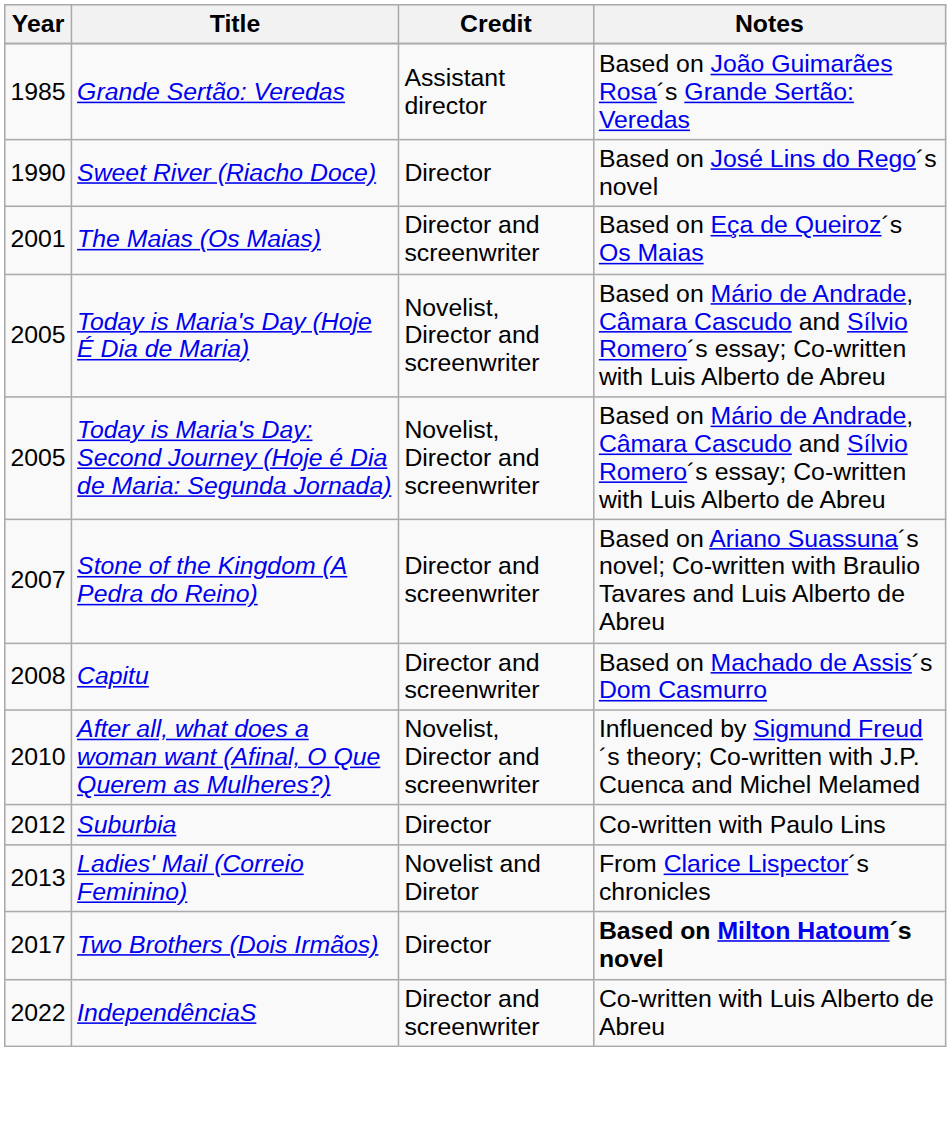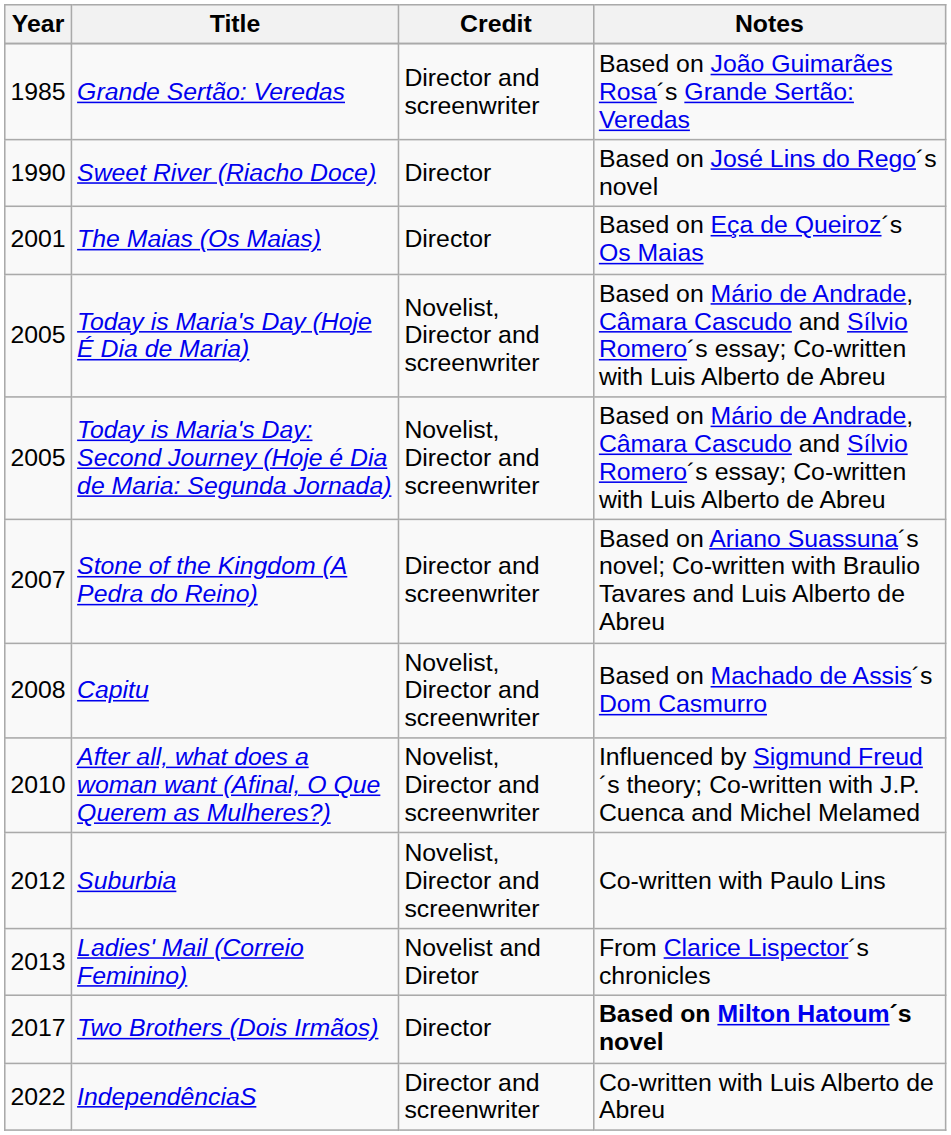 <table class="wikitable">
 <tr>
 <th>Year</th>
 <th>Title</th>
 <th>Credit</th>
 <th>Notes</th>
 </tr>
 <tr>
 </tr>
 <tr>
 <td>1985</td>
 <td><em><a href='#'>Grande Sertão: Veredas</a></em></td>
-<td>Assistant director</td>
+<td>Director and screenwriter</td>
 <td>Based on <a href='#'>João Guimarães Rosa</a>´s <a href='#'>Grande Sertão: Veredas</a></td>
 </tr>
 <tr>
 <td>1990</td>
 <td><em><a href='#'>Sweet River (Riacho Doce)</a></em></td>
 <td>Director</td>
 <td>Based on <a href='#'>José Lins do Rego</a>´s novel</td>
 </tr>
 <tr>
 <td>2001</td>
 <td><em><a href='#'>The Maias (Os Maias)</a></em></td>
-<td>Director and screenwriter</td>
+<td>Director</td>
 <td>Based on <a href='#'>Eça de Queiroz</a>´s <a href='#'>Os Maias</a></td>
 </tr>
 <tr>
 <td>2005</td>
 <td><em><a href='#'>Today is Maria's Day (Hoje É Dia de Maria)</a></em></td>
 <td>Novelist, Director and screenwriter</td>
 <td>Based on <a href='#'>Mário de Andrade</a>, <a href='#'>Câmara Cascudo</a> and <a href='#'>Sílvio Romero</a>´s essay; Co-written with Luis Alberto de Abreu</td>
 </tr>
 <tr>
 <td>2005</td>
 <td><em><a href='#'>Today is Maria's Day: Second Journey (Hoje é Dia de Maria: Segunda Jornada)</a></em></td>
 <td>Novelist, Director and screenwriter</td>
 <td>Based on <a href='#'>Mário de Andrade</a>, <a href='#'>Câmara Cascudo</a> and <a href='#'>Sílvio Romero</a>´s essay; Co-written with Luis Alberto de Abreu</td>
 </tr>
 <tr>
 <td>2007</td>
 <td><em><a href='#'>Stone of the Kingdom (A Pedra do Reino)</a></em></td>
 <td>Director and screenwriter</td>
 <td>Based on <a href='#'>Ariano Suassuna</a>´s novel; Co-written with Braulio Tavares and Luis Alberto de Abreu</td>
 </tr>
 <tr>
 <td>2008</td>
 <td><em><a href='#'>Capitu</a></em></td>
-<td>Director and screenwriter</td>
+<td>Novelist, Director and screenwriter</td>
 <td>Based on <a href='#'>Machado de Assis</a>´s <a href='#'>Dom Casmurro</a></td>
 </tr>
 <tr>
 <td>2010</td>
 <td><em><a href='#'>After all, what does a woman want (Afinal, O Que Querem as Mulheres?)</a></em></td>
 <td>Novelist, Director and screenwriter</td>
 <td>Influenced by <a href='#'>Sigmund Freud</a>´s theory; Co-written with J.P. Cuenca and Michel Melamed</td>
 </tr>
 <tr>
 <td>2012</td>
 <td><em><a href='#'>Suburbia</a></em></td>
-<td>Director</td>
+<td>Novelist, Director and screenwriter</td>
 <td>Co-written with Paulo Lins</td>
 </tr>
 <tr>
 <td>2013</td>
 <td><em><a href='#'>Ladies' Mail (Correio Feminino)</a></em></td>
 <td>Novelist and Diretor</td>
 <td>From <a href='#'>Clarice Lispector</a>´s chronicles</td>
 </tr>
 <tr>
 <td>2017</td>
 <td><em><a href='#'>Two Brothers (Dois Irmãos)</a></em></td>
 <td>Director</td>
 <td><strong>Based on <a href='#'>Milton Hatoum</a>´s novel</strong></td>
 </tr>
 <tr>
 <td>2022</td>
 <td><em><a href='#'>IndependênciaS</a></em></td>
 <td>Director and screenwriter</td>
 <td>Co-written with Luis Alberto de Abreu</td>
 </tr>
 </table>
